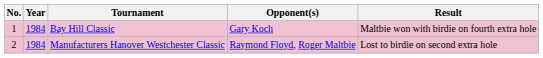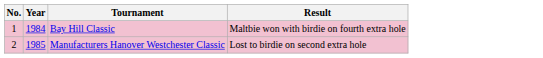 <table class="wikitable" style="font-size:95%;">
 <tr>
 <th>No.</th>
 <th>Year</th>
 <th>Tournament</th>
-<th>Opponent(s)</th>
 <th>Result</th>
 </tr>
 <tr style="background:#F2C1D1;">
 <td align=center>1</td>
 <td><a href='#'>1984</a></td>
 <td><a href='#'>Bay Hill Classic</a></td>
-<td> <a href='#'>Gary Koch</a></td>
 <td>Maltbie won with birdie on fourth extra hole</td>
 </tr>
 <tr style="background:#F2C1D1;">
 <td align=center>2</td>
-<td><a href='#'>1984</a></td>
+<td><a href='#'>1985</a></td>
 <td><a href='#'>Manufacturers Hanover Westchester Classic</a></td>
-<td> <a href='#'>Raymond Floyd</a>,  <a href='#'>Roger Maltbie</a></td>
 <td>Lost to birdie on second extra hole</td>
 </tr>
 </table>
